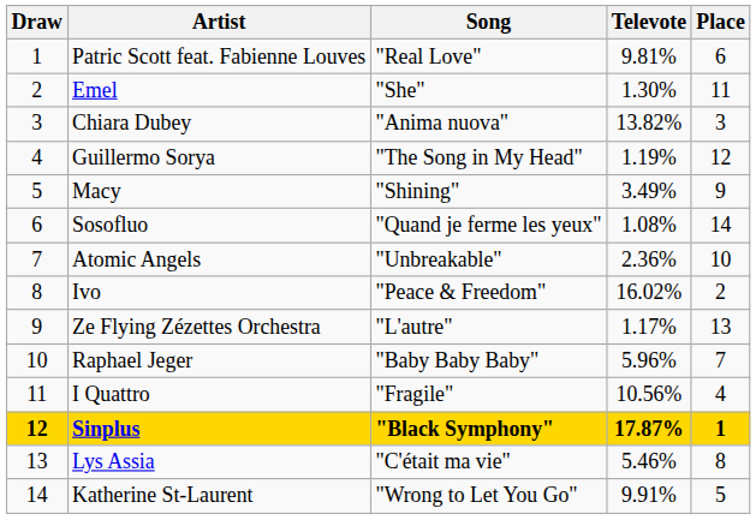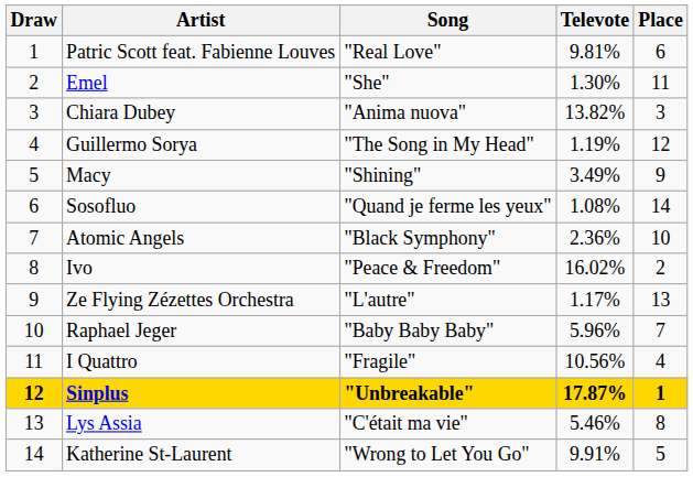 <table class="sortable wikitable" style="margin: 1em auto 1em auto; text-align:center">
 <tr>
 <th>Draw</th>
 <th>Artist</th>
 <th>Song</th>
 <th>Televote</th>
 <th>Place</th>
 </tr>
 <tr>
 <td>1</td>
 <td align="left">Patric Scott feat. Fabienne Louves</td>
 <td align="left">"Real Love"</td>
 <td>9.81%</td>
 <td>6</td>
 </tr>
 <tr>
 <td>2</td>
 <td align="left"><a href='#'>Emel</a></td>
 <td align="left">"She"</td>
 <td>1.30%</td>
 <td>11</td>
 </tr>
 <tr>
 <td>3</td>
 <td align="left">Chiara Dubey</td>
 <td align="left">"Anima nuova"</td>
 <td>13.82%</td>
 <td>3</td>
 </tr>
 <tr>
 <td>4</td>
 <td align="left">Guillermo Sorya</td>
 <td align="left">"The Song in My Head"</td>
 <td>1.19%</td>
 <td>12</td>
 </tr>
 <tr>
 <td>5</td>
 <td align="left">Macy</td>
 <td align="left">"Shining"</td>
 <td>3.49%</td>
 <td>9</td>
 </tr>
 <tr>
 <td>6</td>
 <td align="left">Sosofluo</td>
 <td align="left">"Quand je ferme les yeux"</td>
 <td>1.08%</td>
 <td>14</td>
 </tr>
 <tr>
 <td>7</td>
 <td align="left">Atomic Angels</td>
-<td align="left">"Unbreakable"</td>
+<td align="left">"Black Symphony"</td>
 <td>2.36%</td>
 <td>10</td>
 </tr>
 <tr>
 <td>8</td>
 <td align="left">Ivo</td>
 <td align="left">"Peace & Freedom"</td>
 <td>16.02%</td>
 <td>2</td>
 </tr>
 <tr>
 <td>9</td>
 <td align="left">Ze Flying Zézettes Orchestra</td>
 <td align="left">"L'autre"</td>
 <td>1.17%</td>
 <td>13</td>
 </tr>
 <tr>
 <td>10</td>
 <td align="left">Raphael Jeger</td>
 <td align="left">"Baby Baby Baby"</td>
 <td>5.96%</td>
 <td>7</td>
 </tr>
 <tr>
 <td>11</td>
 <td align="left">I Quattro</td>
 <td align="left">"Fragile"</td>
 <td>10.56%</td>
 <td>4</td>
 </tr>
 <tr style="font-weight:bold; background:gold;">
 <td>12</td>
 <td align="left"><a href='#'>Sinplus</a></td>
-<td align="left">"Black Symphony"</td>
+<td align="left">"Unbreakable"</td>
 <td>17.87%</td>
 <td>1</td>
 </tr>
 <tr>
 <td>13</td>
 <td align="left"><a href='#'>Lys Assia</a></td>
 <td align="left">"C'était ma vie"</td>
 <td>5.46%</td>
 <td>8</td>
 </tr>
 <tr>
 <td>14</td>
 <td align="left">Katherine St-Laurent</td>
 <td align="left">"Wrong to Let You Go"</td>
 <td>9.91%</td>
 <td>5</td>
 </tr>
 </table>
